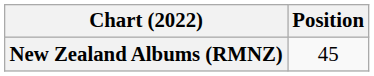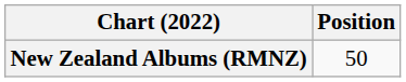 <table class="wikitable plainrowheaders" style="text-align:center">
 <tr>
 <th scope="col">Chart (2022)</th>
 <th scope="col">Position</th>
 </tr>
 <tr>
 <th scope="row">New Zealand Albums (RMNZ)</th>
-<td>45</td>
+<td>50</td>
 </tr>
 </table>
